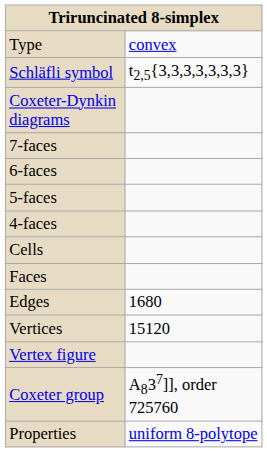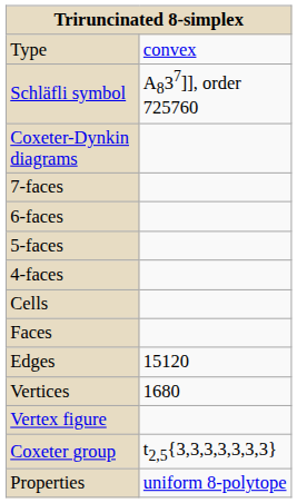 <table class="wikitable" align="right" style="margin-left:10px" width="250">
 <tr>
 <th style="background:#e7dcc3;" colspan="2">Triruncinated 8-simplex</th>
 </tr>
 <tr>
 <td style="background:#e7dcc3;">Type</td>
 <td><a href='#'>convex</a></td>
 </tr>
 <tr>
 <td style="background:#e7dcc3;"><a href='#'>Schläfli symbol</a></td>
-<td>t<sub>2,5</sub>{3,3,3,3,3,3,3}</td>
+<td>A<sub>8</sub>3<sup>7</sup>]], order 725760</td>
 </tr>
 <tr>
 <td style="background:#e7dcc3;"><a href='#'>Coxeter-Dynkin diagrams</a></td>
 <td></td>
 </tr>
 <tr>
 <td style="background:#e7dcc3;">7-faces</td>
 <td></td>
 </tr>
 <tr>
 <td style="background:#e7dcc3;">6-faces</td>
 <td></td>
 </tr>
 <tr>
 <td style="background:#e7dcc3;">5-faces</td>
 <td></td>
 </tr>
 <tr>
 <td style="background:#e7dcc3;">4-faces</td>
 <td></td>
 </tr>
 <tr>
 <td style="background:#e7dcc3;">Cells</td>
 <td></td>
 </tr>
 <tr>
 <td style="background:#e7dcc3;">Faces</td>
 <td></td>
 </tr>
 <tr>
 <td style="background:#e7dcc3;">Edges</td>
-<td>1680</td>
+<td>15120</td>
 </tr>
 <tr>
 <td style="background:#e7dcc3;">Vertices</td>
-<td>15120</td>
+<td>1680</td>
 </tr>
 <tr>
 <td style="background:#e7dcc3;"><a href='#'>Vertex figure</a></td>
 <td></td>
 </tr>
 <tr>
 <td style="background:#e7dcc3;"><a href='#'>Coxeter group</a></td>
-<td>A<sub>8</sub>3<sup>7</sup>]], order 725760</td>
+<td>t<sub>2,5</sub>{3,3,3,3,3,3,3}</td>
 </tr>
 <tr>
 <td style="background:#e7dcc3;">Properties</td>
 <td><a href='#'>uniform 8-polytope</a></td>
 </tr>
 </table>
